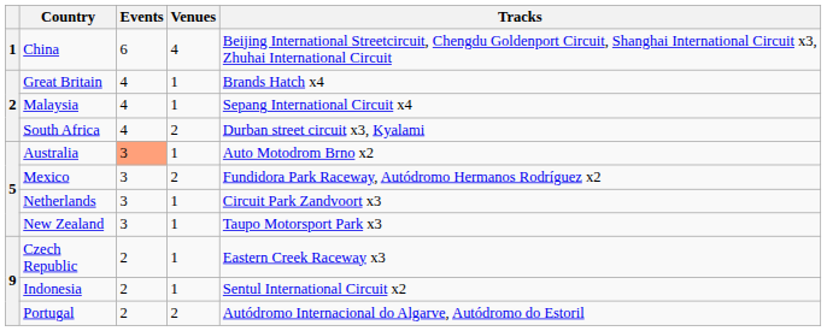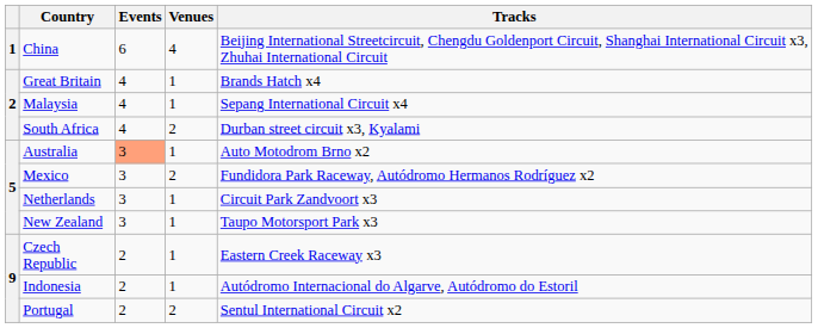 <table class="wikitable">
 <tr>
 <th></th>
 <th>Country</th>
 <th>Events</th>
 <th>Venues</th>
 <th>Tracks</th>
 </tr>
 <tr>
 <th>1</th>
 <td> <a href='#'>China</a></td>
 <td>6</td>
 <td>4</td>
 <td><a href='#'>Beijing International Streetcircuit</a>, <a href='#'>Chengdu Goldenport Circuit</a>, <a href='#'>Shanghai International Circuit</a> x3, <a href='#'>Zhuhai International Circuit</a></td>
 </tr>
 <tr>
 <th rowspan=3>2</th>
 <td> <a href='#'>Great Britain</a></td>
 <td>4</td>
 <td>1</td>
 <td><a href='#'>Brands Hatch</a> x4</td>
 </tr>
 <tr>
 <td> <a href='#'>Malaysia</a></td>
 <td>4</td>
 <td>1</td>
 <td><a href='#'>Sepang International Circuit</a> x4</td>
 </tr>
 <tr>
 <td> <a href='#'>South Africa</a></td>
 <td>4</td>
 <td>2</td>
 <td><a href='#'>Durban street circuit</a> x3, <a href='#'>Kyalami</a></td>
 </tr>
 <tr>
 <th rowspan=4>5</th>
 <td> <a href='#'>Australia</a></td>
 <td style="background: lightsalmon;">3</td>
 <td>1</td>
 <td><a href='#'>Auto Motodrom Brno</a> x2</td>
 </tr>
 <tr>
 <td> <a href='#'>Mexico</a></td>
 <td>3</td>
 <td>2</td>
 <td><a href='#'>Fundidora Park Raceway</a>, <a href='#'>Autódromo Hermanos Rodríguez</a> x2</td>
 </tr>
 <tr>
 <td> <a href='#'>Netherlands</a></td>
 <td>3</td>
 <td>1</td>
 <td><a href='#'>Circuit Park Zandvoort</a> x3</td>
 </tr>
 <tr>
 <td> <a href='#'>New Zealand</a></td>
 <td>3</td>
 <td>1</td>
 <td><a href='#'>Taupo Motorsport Park</a> x3</td>
 </tr>
 <tr>
 <th rowspan=3>9</th>
 <td> <a href='#'>Czech Republic</a></td>
 <td>2</td>
 <td>1</td>
 <td><a href='#'>Eastern Creek Raceway</a> x3</td>
 </tr>
 <tr>
 <td> <a href='#'>Indonesia</a></td>
 <td>2</td>
 <td>1</td>
-<td><a href='#'>Sentul International Circuit</a> x2</td>
+<td><a href='#'>Autódromo Internacional do Algarve</a>, <a href='#'>Autódromo do Estoril</a></td>
 </tr>
 <tr>
 <td> <a href='#'>Portugal</a></td>
 <td>2</td>
 <td>2</td>
-<td><a href='#'>Autódromo Internacional do Algarve</a>, <a href='#'>Autódromo do Estoril</a></td>
+<td><a href='#'>Sentul International Circuit</a> x2</td>
 </tr>
 </table>
